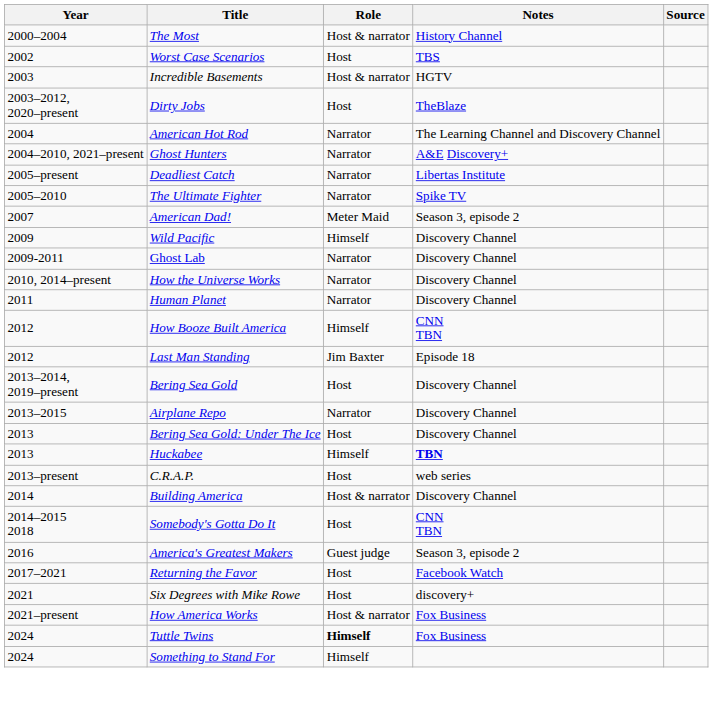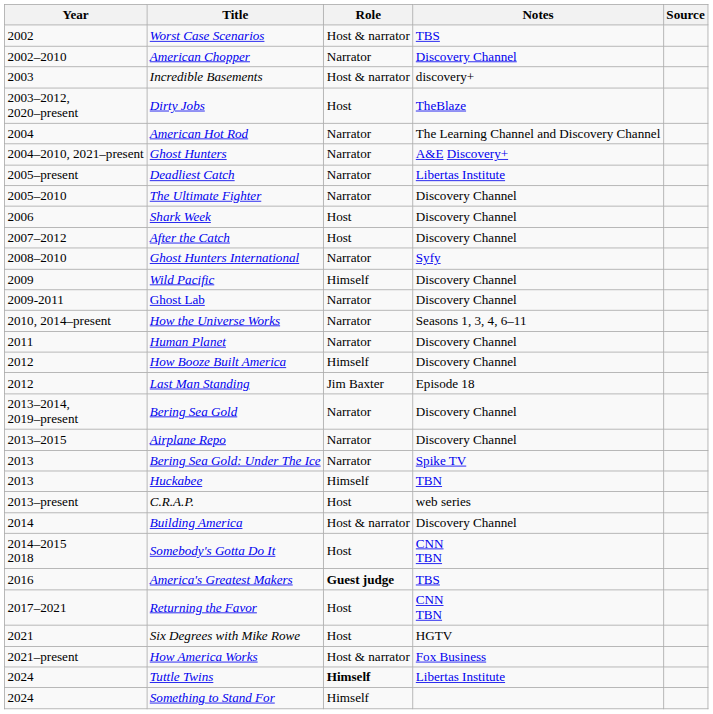 <table class="wikitable sortable">
 <tr>
 <th scope="col">Year</th>
 <th scope="col">Title</th>
 <th scope="col">Role</th>
 <th scope="col" class="unsortable">Notes</th>
 <th scope="col" class="unsortable">Source</th>
 </tr>
 <tr>
-<td>2000–2004</td>
-<td scope="row"><em><a href='#'>The Most</a></em></td>
+<td>2002</td>
+<td scope="row"><em><a href='#'>Worst Case Scenarios</a></em></td>
 <td>Host & narrator</td>
-<td><a href='#'>History Channel</a></td>
+<td><a href='#'>TBS</a></td>
 <td></td>
 </tr>
 <tr>
-<td>2002</td>
-<td scope="row"><em><a href='#'>Worst Case Scenarios</a></em></td>
-<td>Host</td>
-<td><a href='#'>TBS</a></td>
+<td>2002–2010</td>
+<td scope="row"><em><a href='#'>American Chopper</a></em></td>
+<td>Narrator</td>
+<td><a href='#'>Discovery Channel</a></td>
 <td></td>
 </tr>
 <tr>
 <td>2003</td>
 <td scope="row"><em>Incredible Basements</em></td>
 <td>Host & narrator</td>
-<td scope="col" class="unsortable">HGTV</td>
+<td>discovery+</td>
 </tr>
 <tr>
 <td>2003–2012, <br>2020–present</td>
 <td scope="row"><em><a href='#'>Dirty Jobs</a></em></td>
 <td>Host</td>
 <td><a href='#'>TheBlaze</a></td>
 <td></td>
 </tr>
 <tr>
 <td>2004</td>
 <td scope="row"><em><a href='#'>American Hot Rod</a></em></td>
 <td>Narrator</td>
 <td>The Learning Channel and Discovery Channel</td>
 <td></td>
 </tr>
 <tr>
 <td>2004–2010, 2021–present</td>
 <td scope="row"><em><a href='#'>Ghost Hunters</a></em></td>
 <td>Narrator</td>
 <td><a href='#'>A&E</a> <a href='#'>Discovery+</a></td>
 <td></td>
 </tr>
 <tr>
 <td>2005–present</td>
 <td scope="row"><em><a href='#'>Deadliest Catch</a></em></td>
 <td>Narrator</td>
 <td><a href='#'>Libertas Institute</a></td>
 <td></td>
 </tr>
 <tr>
 <td>2005–2010</td>
 <td scope="row"><em><a href='#'>The Ultimate Fighter</a></em></td>
 <td>Narrator</td>
-<td><a href='#'>Spike TV</a></td>
+<td>Discovery Channel</td>
 <td></td>
 </tr>
 <tr>
-<td>2007</td>
-<td scope="row"><em><a href='#'>American Dad!</a></em></td>
-<td>Meter Maid</td>
-<td>Season 3, episode 2</td>
+<td>2006</td>
+<td scope="row"><em><a href='#'>Shark Week</a></em></td>
+<td>Host</td>
+<td>Discovery Channel</td>
+<td></td>
+</tr>
+<tr>
+<td>2007–2012</td>
+<td scope="row"><em><a href='#'>After the Catch</a></em></td>
+<td>Host</td>
+<td>Discovery Channel</td>
+<td></td>
+</tr>
+<tr>
+<td>2008–2010</td>
+<td scope="row"><em><a href='#'>Ghost Hunters International</a></em></td>
+<td>Narrator</td>
+<td><a href='#'>Syfy</a></td>
 <td></td>
 </tr>
 <tr>
 <td>2009</td>
 <td scope="row"><em><a href='#'>Wild Pacific</a></em></td>
 <td>Himself</td>
 <td>Discovery Channel</td>
 <td></td>
 </tr>
 <tr>
 <td>2009-2011</td>
 <td><a href='#'>Ghost Lab</a></td>
 <td>Narrator</td>
 <td>Discovery Channel</td>
 <td></td>
 </tr>
 <tr>
 <td>2010, 2014–present</td>
 <td scope="row"><em><a href='#'>How the Universe Works</a></em></td>
 <td>Narrator</td>
-<td>Discovery Channel</td>
+<td>Seasons 1, 3, 4, 6–11</td>
 <td></td>
 </tr>
 <tr>
 <td>2011</td>
 <td scope="row"><em><a href='#'>Human Planet</a></em></td>
 <td>Narrator</td>
 <td>Discovery Channel</td>
 <td></td>
 </tr>
 <tr>
 <td>2012</td>
 <td scope="row"><em><a href='#'>How Booze Built America</a></em></td>
 <td>Himself</td>
-<td><a href='#'>CNN</a><br><a href='#'>TBN</a></td>
+<td>Discovery Channel</td>
 <td></td>
 </tr>
 <tr>
 <td>2012</td>
 <td scope="row"><em><a href='#'>Last Man Standing</a></em></td>
 <td>Jim Baxter</td>
 <td>Episode 18</td>
 <td></td>
 </tr>
 <tr>
 <td>2013–2014, <br>2019–present</td>
 <td scope="row"><em><a href='#'>Bering Sea Gold</a></em></td>
-<td>Host</td>
+<td>Narrator</td>
 <td>Discovery Channel</td>
 <td></td>
 </tr>
 <tr>
 <td>2013–2015</td>
 <td scope="row"><em><a href='#'>Airplane Repo</a></em></td>
 <td>Narrator</td>
 <td>Discovery Channel</td>
 <td></td>
 </tr>
 <tr>
 <td>2013</td>
 <td scope="row"><em><a href='#'>Bering Sea Gold: Under The Ice</a></em></td>
-<td>Host</td>
-<td>Discovery Channel</td>
+<td>Narrator</td>
+<td><a href='#'>Spike TV</a></td>
 <td></td>
 </tr>
 <tr>
 <td>2013</td>
 <td scope="row"><em><a href='#'>Huckabee</a></em></td>
 <td>Himself</td>
-<td><strong><a href='#'>TBN</a></strong></td>
+<td><a href='#'>TBN</a></td>
 <td></td>
 </tr>
 <tr>
 <td>2013–present</td>
 <td scope="row"><em>C.R.A.P.</em></td>
 <td>Host</td>
 <td>web series</td>
 <td></td>
 </tr>
 <tr>
 <td>2014</td>
 <td scope="row"><em><a href='#'>Building America</a></em></td>
 <td>Host & narrator</td>
 <td>Discovery Channel</td>
 <td></td>
 </tr>
 <tr>
 <td>2014–2015<br>2018</td>
 <td scope="row"><em><a href='#'>Somebody's Gotta Do It</a></em></td>
 <td>Host</td>
 <td><a href='#'>CNN</a><br><a href='#'>TBN</a></td>
 <td></td>
 </tr>
 <tr>
 <td>2016</td>
 <td scope="row"><em><a href='#'>America's Greatest Makers</a></em></td>
-<td>Guest judge</td>
-<td>Season 3, episode 2</td>
+<td><strong>Guest judge</strong></td>
+<td><a href='#'>TBS</a></td>
 <td></td>
 </tr>
 <tr>
 <td>2017–2021</td>
 <td scope="row"><em><a href='#'>Returning the Favor</a></em></td>
 <td>Host</td>
-<td><a href='#'>Facebook Watch</a></td>
+<td><a href='#'>CNN</a><br><a href='#'>TBN</a></td>
 <td></td>
 </tr>
 <tr>
 <td>2021</td>
 <td scope="row"><em>Six Degrees with Mike Rowe</em></td>
 <td>Host</td>
-<td>discovery+</td>
+<td scope="col" class="unsortable">HGTV</td>
 <td></td>
 </tr>
 <tr>
 <td>2021–present</td>
 <td scope="row"><em><a href='#'>How America Works</a></em></td>
 <td>Host & narrator</td>
 <td><a href='#'>Fox Business</a></td>
 </tr>
 <tr>
 <td>2024</td>
 <td scope="row"><em><a href='#'>Tuttle Twins</a></em></td>
 <td><strong>Himself</strong></td>
-<td><a href='#'>Fox Business</a></td>
+<td><a href='#'>Libertas Institute</a></td>
 <td></td>
 </tr>
 <tr>
 <td>2024</td>
 <td scope="row"><em><a href='#'>Something to Stand For</a></em></td>
 <td>Himself</td>
 <td></td>
 <td></td>
 </tr>
 </table>
